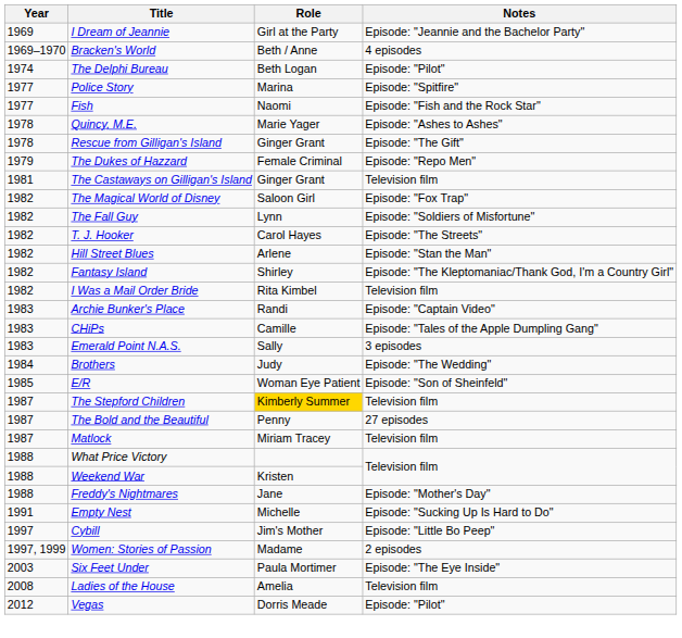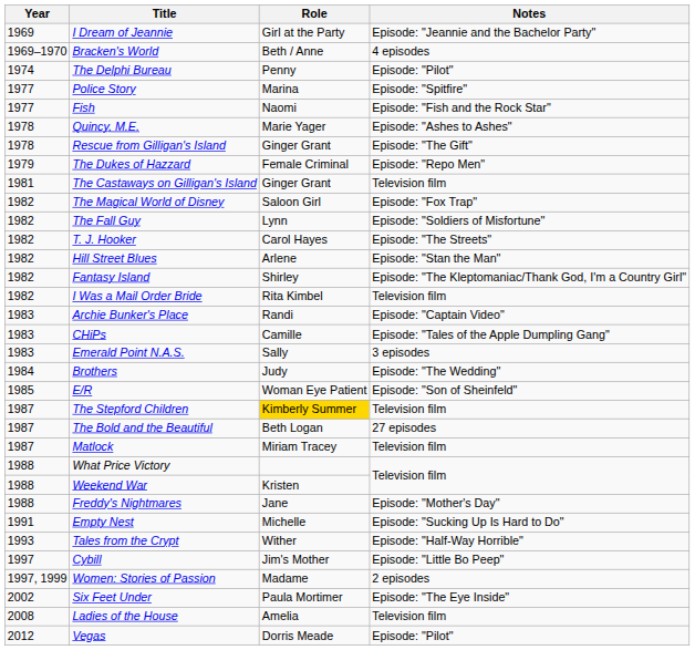 <table class="wikitable sortable">
 <tr>
 <th>Year</th>
 <th>Title</th>
 <th>Role</th>
 <th>Notes</th>
 </tr>
 <tr>
 <td>1969</td>
 <td><em><a href='#'>I Dream of Jeannie</a></em></td>
 <td>Girl at the Party</td>
 <td>Episode: "Jeannie and the Bachelor Party"</td>
 </tr>
 <tr>
 <td>1969–1970</td>
 <td><em><a href='#'>Bracken's World</a></em></td>
 <td>Beth / Anne</td>
 <td>4 episodes</td>
 </tr>
 <tr>
 <td>1974</td>
 <td><em><a href='#'>The Delphi Bureau</a></em></td>
-<td>Beth Logan</td>
+<td>Penny</td>
 <td>Episode: "Pilot"</td>
 </tr>
 <tr>
 <td>1977</td>
 <td><a href='#'><em>Police Story</em></a></td>
 <td>Marina</td>
 <td>Episode: "Spitfire"</td>
 </tr>
 <tr>
 <td>1977</td>
 <td><a href='#'><em>Fish</em></a></td>
 <td>Naomi</td>
 <td>Episode: "Fish and the Rock Star"</td>
 </tr>
 <tr>
 <td>1978</td>
 <td><em><a href='#'>Quincy, M.E.</a></em></td>
 <td>Marie Yager</td>
 <td>Episode: "Ashes to Ashes"</td>
 </tr>
 <tr>
 <td>1978</td>
 <td><em><a href='#'>Rescue from Gilligan's Island</a></em></td>
 <td>Ginger Grant</td>
 <td>Episode: "The Gift"</td>
 </tr>
 <tr>
 <td>1979</td>
 <td><em><a href='#'>The Dukes of Hazzard</a></em></td>
 <td>Female Criminal</td>
 <td>Episode: "Repo Men"</td>
 </tr>
 <tr>
 <td>1981</td>
 <td><em><a href='#'>The Castaways on Gilligan's Island</a></em></td>
 <td>Ginger Grant</td>
 <td>Television film</td>
 </tr>
 <tr>
 <td>1982</td>
 <td><em><a href='#'>The Magical World of Disney</a></em></td>
 <td>Saloon Girl</td>
 <td>Episode: "Fox Trap"</td>
 </tr>
 <tr>
 <td>1982</td>
 <td><em><a href='#'>The Fall Guy</a></em></td>
 <td>Lynn</td>
 <td>Episode: "Soldiers of Misfortune"</td>
 </tr>
 <tr>
 <td>1982</td>
 <td><em><a href='#'>T. J. Hooker</a></em></td>
 <td>Carol Hayes</td>
 <td>Episode: "The Streets"</td>
 </tr>
 <tr>
 <td>1982</td>
 <td><em><a href='#'>Hill Street Blues</a></em></td>
 <td>Arlene</td>
 <td>Episode: "Stan the Man"</td>
 </tr>
 <tr>
 <td>1982</td>
 <td><em><a href='#'>Fantasy Island</a></em></td>
 <td>Shirley</td>
 <td>Episode: "The Kleptomaniac/Thank God, I'm a Country Girl"</td>
 </tr>
 <tr>
 <td>1982</td>
 <td><em><a href='#'>I Was a Mail Order Bride</a></em></td>
 <td>Rita Kimbel</td>
 <td>Television film</td>
 </tr>
 <tr>
 <td>1983</td>
 <td><em><a href='#'>Archie Bunker's Place</a></em></td>
 <td>Randi</td>
 <td>Episode: "Captain Video"</td>
 </tr>
 <tr>
 <td>1983</td>
 <td><em><a href='#'>CHiPs</a></em></td>
 <td>Camille</td>
 <td>Episode: "Tales of the Apple Dumpling Gang"</td>
 </tr>
 <tr>
 <td>1983</td>
 <td><em><a href='#'>Emerald Point N.A.S.</a></em></td>
 <td>Sally</td>
 <td>3 episodes</td>
 </tr>
 <tr>
 <td>1984</td>
 <td><a href='#'><em>Brothers</em></a></td>
 <td>Judy</td>
 <td>Episode: "The Wedding"</td>
 </tr>
 <tr>
 <td>1985</td>
 <td><em><a href='#'>E/R</a></em></td>
 <td>Woman Eye Patient</td>
 <td>Episode: "Son of Sheinfeld"</td>
 </tr>
 <tr>
 <td>1987</td>
 <td><em><a href='#'>The Stepford Children</a></em></td>
 <td style="background: gold;">Kimberly Summer</td>
 <td>Television film</td>
 </tr>
 <tr>
 <td>1987</td>
 <td><em><a href='#'>The Bold and the Beautiful</a></em></td>
-<td>Penny</td>
+<td>Beth Logan</td>
 <td>27 episodes</td>
 </tr>
 <tr>
 <td>1987</td>
 <td><a href='#'><em>Matlock</em></a></td>
 <td>Miriam Tracey</td>
 <td>Television film</td>
 </tr>
 <tr>
 <td>1988</td>
 <td><em>What Price Victory</em></td>
 <td></td>
 <td rowspan="2">Television film</td>
 </tr>
 <tr>
 <td>1988</td>
 <td><em><a href='#'>Weekend War</a></em></td>
 <td>Kristen</td>
 </tr>
 <tr>
 <td>1988</td>
 <td><em><a href='#'>Freddy's Nightmares</a></em></td>
 <td>Jane</td>
 <td>Episode: "Mother's Day"</td>
 </tr>
 <tr>
 <td>1991</td>
 <td><em><a href='#'>Empty Nest</a></em></td>
 <td>Michelle</td>
 <td>Episode: "Sucking Up Is Hard to Do"</td>
 </tr>
 <tr>
+<td>1993</td>
+<td><a href='#'><em>Tales from the Crypt</em></a></td>
+<td>Wither</td>
+<td>Episode: "Half-Way Horrible"</td>
+</tr>
+<tr>
 <td>1997</td>
 <td><em><a href='#'>Cybill</a></em></td>
 <td>Jim's Mother</td>
 <td>Episode: "Little Bo Peep"</td>
 </tr>
 <tr>
 <td>1997, 1999</td>
 <td><em><a href='#'>Women: Stories of Passion</a></em></td>
 <td>Madame</td>
 <td>2 episodes</td>
 </tr>
 <tr>
-<td>2003</td>
+<td>2002</td>
 <td><a href='#'><em>Six Feet Under</em></a></td>
 <td>Paula Mortimer</td>
 <td>Episode: "The Eye Inside"</td>
 </tr>
 <tr>
 <td>2008</td>
 <td><em><a href='#'>Ladies of the House</a></em></td>
 <td>Amelia</td>
 <td>Television film</td>
 </tr>
 <tr>
 <td>2012</td>
 <td><a href='#'><em>Vegas</em></a></td>
 <td>Dorris Meade</td>
 <td>Episode: "Pilot"</td>
 </tr>
 </table>
